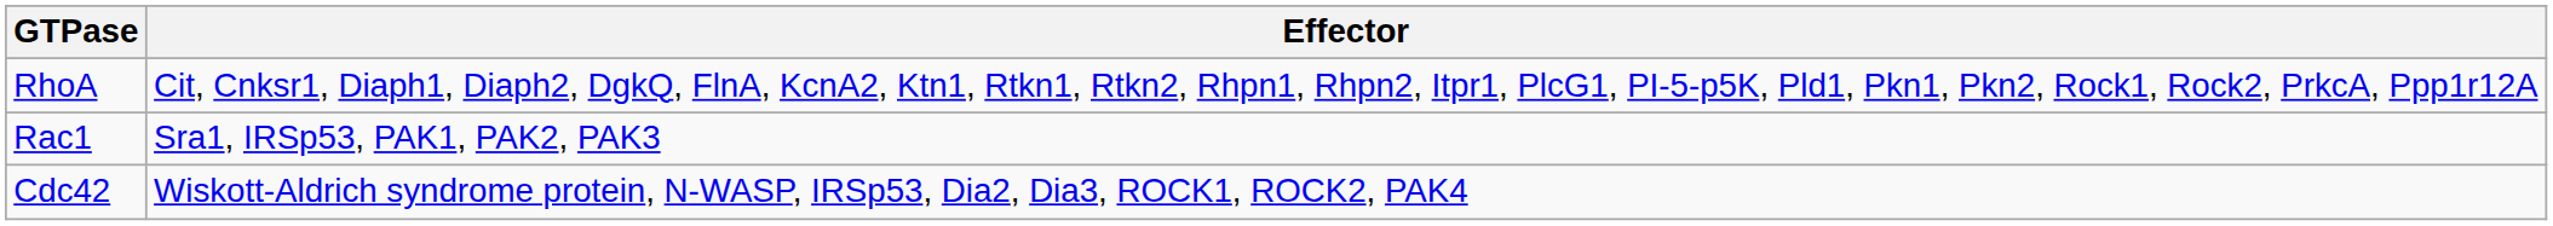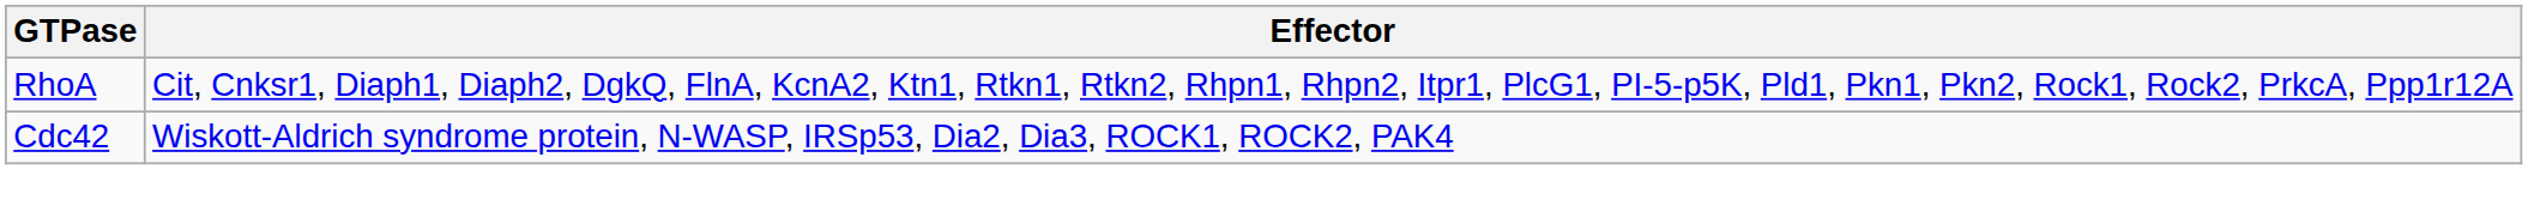 <table class="wikitable">
 <tr>
 <th>GTPase</th>
 <th>Effector</th>
 </tr>
 <tr>
 <td><a href='#'>RhoA</a></td>
 <td><a href='#'>Cit</a>, <a href='#'>Cnksr1</a>, <a href='#'>Diaph1</a>, <a href='#'>Diaph2</a>, <a href='#'>DgkQ</a>, <a href='#'>FlnA</a>, <a href='#'>KcnA2</a>, <a href='#'>Ktn1</a>, <a href='#'>Rtkn1</a>, <a href='#'>Rtkn2</a>, <a href='#'>Rhpn1</a>, <a href='#'>Rhpn2</a>, <a href='#'>Itpr1</a>, <a href='#'>PlcG1</a>, <a href='#'>PI-5-p5K</a>, <a href='#'>Pld1</a>, <a href='#'>Pkn1</a>, <a href='#'>Pkn2</a>, <a href='#'>Rock1</a>, <a href='#'>Rock2</a>, <a href='#'>PrkcA</a>, <a href='#'>Ppp1r12A</a></td>
 </tr>
 <tr>
-<td><a href='#'>Rac1</a></td>
-<td><a href='#'>Sra1</a>, <a href='#'>IRSp53</a>, <a href='#'>PAK1</a>, <a href='#'>PAK2</a>, <a href='#'>PAK3</a></td>
-</tr>
-<tr>
 <td><a href='#'>Cdc42</a></td>
 <td><a href='#'>Wiskott-Aldrich syndrome protein</a>, <a href='#'>N-WASP</a>, <a href='#'>IRSp53</a>, <a href='#'>Dia2</a>, <a href='#'>Dia3</a>, <a href='#'>ROCK1</a>, <a href='#'>ROCK2</a>, <a href='#'>PAK4</a></td>
 </tr>
 </table>
